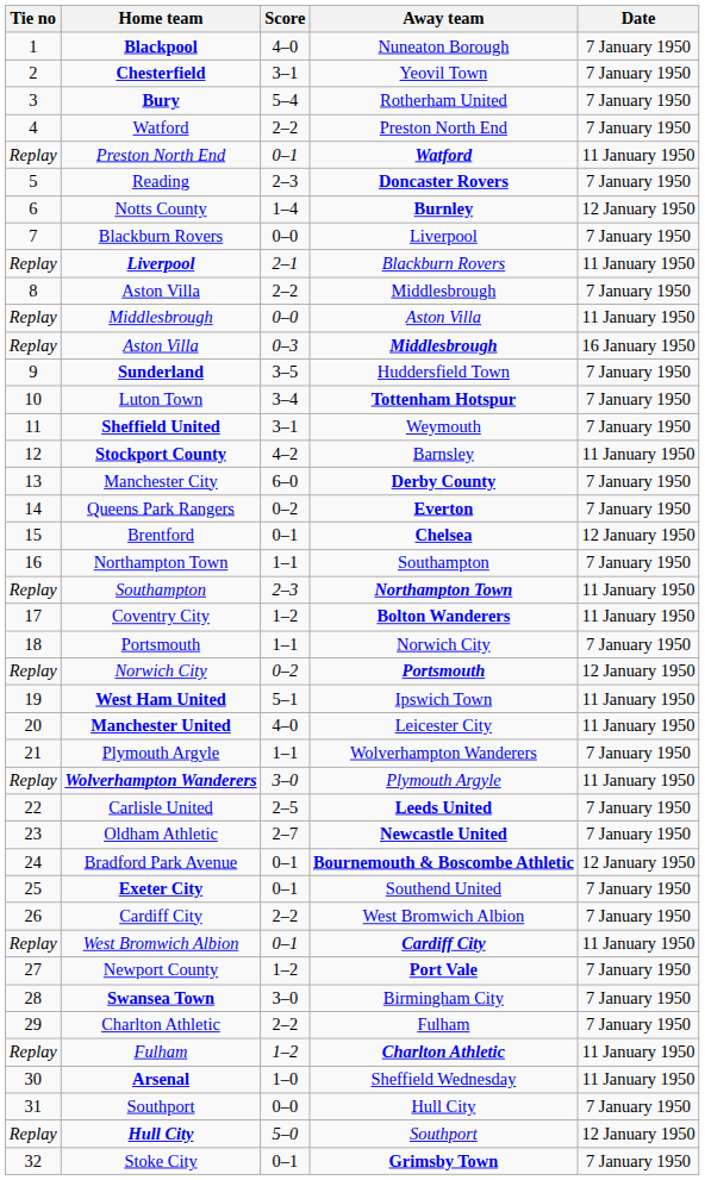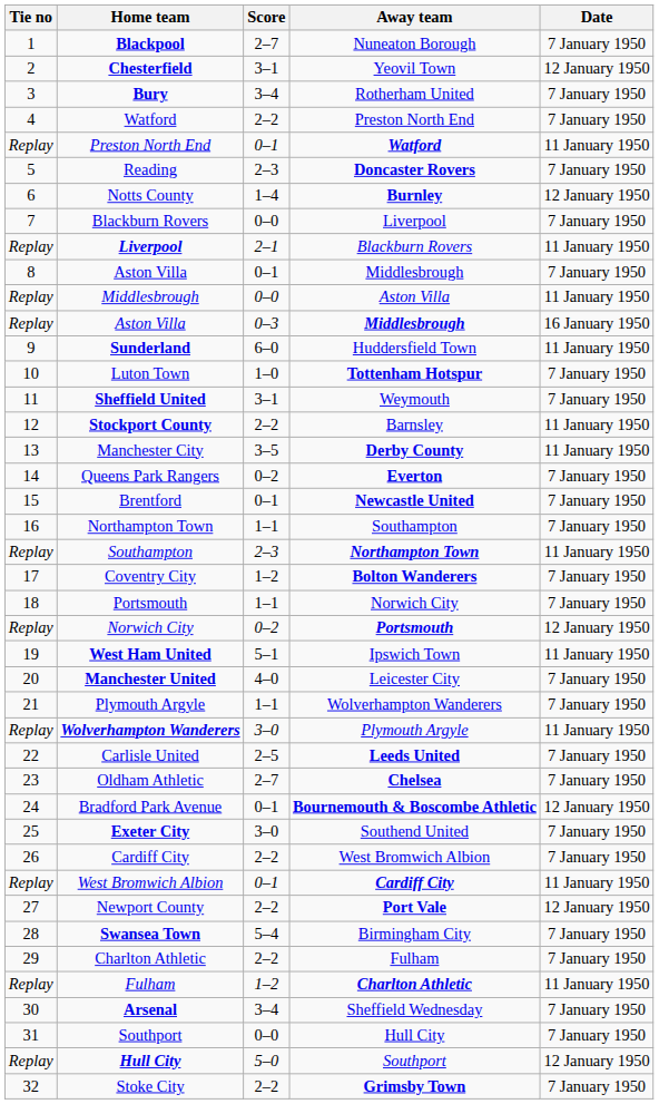 <table class="wikitable" style="text-align: center">
 <tr>
 <th>Tie no</th>
 <th>Home team</th>
 <th>Score</th>
 <th>Away team</th>
 <th>Date</th>
 </tr>
 <tr>
 <td>1</td>
 <td><strong><a href='#'>Blackpool</a></strong></td>
-<td>4–0</td>
+<td>2–7</td>
 <td><a href='#'>Nuneaton Borough</a></td>
 <td>7 January 1950</td>
 </tr>
 <tr>
 <td>2</td>
 <td><strong><a href='#'>Chesterfield</a></strong></td>
 <td>3–1</td>
 <td><a href='#'>Yeovil Town</a></td>
-<td>7 January 1950</td>
+<td>12 January 1950</td>
 </tr>
 <tr>
 <td>3</td>
 <td><strong><a href='#'>Bury</a></strong></td>
-<td>5–4</td>
+<td>3–4</td>
 <td><a href='#'>Rotherham United</a></td>
 <td>7 January 1950</td>
 </tr>
 <tr>
 <td>4</td>
 <td><a href='#'>Watford</a></td>
 <td>2–2</td>
 <td><a href='#'>Preston North End</a></td>
 <td>7 January 1950</td>
 </tr>
 <tr>
 <td><em>Replay</em></td>
 <td><em><a href='#'>Preston North End</a></em></td>
 <td><em>0–1</em></td>
 <td><strong><em><a href='#'>Watford</a></em></strong></td>
 <td>11 January 1950</td>
 </tr>
 <tr>
 <td>5</td>
 <td><a href='#'>Reading</a></td>
 <td>2–3</td>
 <td><strong><a href='#'>Doncaster Rovers</a></strong></td>
 <td>7 January 1950</td>
 </tr>
 <tr>
 <td>6</td>
 <td><a href='#'>Notts County</a></td>
 <td>1–4</td>
 <td><strong><a href='#'>Burnley</a></strong></td>
 <td>12 January 1950</td>
 </tr>
 <tr>
 <td>7</td>
 <td><a href='#'>Blackburn Rovers</a></td>
 <td>0–0</td>
 <td><a href='#'>Liverpool</a></td>
 <td>7 January 1950</td>
 </tr>
 <tr>
 <td><em>Replay</em></td>
 <td><strong><em><a href='#'>Liverpool</a></em></strong></td>
 <td><em>2–1</em></td>
 <td><em><a href='#'>Blackburn Rovers</a></em></td>
 <td>11 January 1950</td>
 </tr>
 <tr>
 <td>8</td>
 <td><a href='#'>Aston Villa</a></td>
-<td>2–2</td>
+<td>0–1</td>
 <td><a href='#'>Middlesbrough</a></td>
 <td>7 January 1950</td>
 </tr>
 <tr>
 <td><em>Replay</em></td>
 <td><em><a href='#'>Middlesbrough</a></em></td>
 <td><em>0–0</em></td>
 <td><em><a href='#'>Aston Villa</a></em></td>
 <td>11 January 1950</td>
 </tr>
 <tr>
 <td><em>Replay</em></td>
 <td><em><a href='#'>Aston Villa</a></em></td>
 <td><em>0–3</em></td>
 <td><strong><em><a href='#'>Middlesbrough</a></em></strong></td>
 <td>16 January 1950</td>
 </tr>
 <tr>
 <td>9</td>
 <td><strong><a href='#'>Sunderland</a></strong></td>
-<td>3–5</td>
+<td>6–0</td>
 <td><a href='#'>Huddersfield Town</a></td>
-<td>7 January 1950</td>
+<td>11 January 1950</td>
 </tr>
 <tr>
 <td>10</td>
 <td><a href='#'>Luton Town</a></td>
-<td>3–4</td>
+<td>1–0</td>
 <td><strong><a href='#'>Tottenham Hotspur</a></strong></td>
 <td>7 January 1950</td>
 </tr>
 <tr>
 <td>11</td>
 <td><strong><a href='#'>Sheffield United</a></strong></td>
 <td>3–1</td>
 <td><a href='#'>Weymouth</a></td>
 <td>7 January 1950</td>
 </tr>
 <tr>
 <td>12</td>
 <td><strong><a href='#'>Stockport County</a></strong></td>
-<td>4–2</td>
+<td>2–2</td>
 <td><a href='#'>Barnsley</a></td>
 <td>11 January 1950</td>
 </tr>
 <tr>
 <td>13</td>
 <td><a href='#'>Manchester City</a></td>
-<td>6–0</td>
+<td>3–5</td>
 <td><strong><a href='#'>Derby County</a></strong></td>
-<td>7 January 1950</td>
+<td>11 January 1950</td>
 </tr>
 <tr>
 <td>14</td>
 <td><a href='#'>Queens Park Rangers</a></td>
 <td>0–2</td>
 <td><strong><a href='#'>Everton</a></strong></td>
 <td>7 January 1950</td>
 </tr>
 <tr>
 <td>15</td>
 <td><a href='#'>Brentford</a></td>
 <td>0–1</td>
-<td><strong><a href='#'>Chelsea</a></strong></td>
-<td>12 January 1950</td>
+<td><strong><a href='#'>Newcastle United</a></strong></td>
+<td>7 January 1950</td>
 </tr>
 <tr>
 <td>16</td>
 <td><a href='#'>Northampton Town</a></td>
 <td>1–1</td>
 <td><a href='#'>Southampton</a></td>
 <td>7 January 1950</td>
 </tr>
 <tr>
 <td><em>Replay</em></td>
 <td><em><a href='#'>Southampton</a></em></td>
 <td><em>2–3</em></td>
 <td><strong><em><a href='#'>Northampton Town</a></em></strong></td>
 <td>11 January 1950</td>
 </tr>
 <tr>
 <td>17</td>
 <td><a href='#'>Coventry City</a></td>
 <td>1–2</td>
 <td><strong><a href='#'>Bolton Wanderers</a></strong></td>
-<td>11 January 1950</td>
+<td>7 January 1950</td>
 </tr>
 <tr>
 <td>18</td>
 <td><a href='#'>Portsmouth</a></td>
 <td>1–1</td>
 <td><a href='#'>Norwich City</a></td>
 <td>7 January 1950</td>
 </tr>
 <tr>
 <td><em>Replay</em></td>
 <td><em><a href='#'>Norwich City</a></em></td>
 <td><em>0–2</em></td>
 <td><strong><em><a href='#'>Portsmouth</a></em></strong></td>
 <td>12 January 1950</td>
 </tr>
 <tr>
 <td>19</td>
 <td><strong><a href='#'>West Ham United</a></strong></td>
 <td>5–1</td>
 <td><a href='#'>Ipswich Town</a></td>
 <td>11 January 1950</td>
 </tr>
 <tr>
 <td>20</td>
 <td><strong><a href='#'>Manchester United</a></strong></td>
 <td>4–0</td>
 <td><a href='#'>Leicester City</a></td>
-<td>11 January 1950</td>
+<td>7 January 1950</td>
 </tr>
 <tr>
 <td>21</td>
 <td><a href='#'>Plymouth Argyle</a></td>
 <td>1–1</td>
 <td><a href='#'>Wolverhampton Wanderers</a></td>
 <td>7 January 1950</td>
 </tr>
 <tr>
 <td><em>Replay</em></td>
 <td><strong><em><a href='#'>Wolverhampton Wanderers</a></em></strong></td>
 <td><em>3–0</em></td>
 <td><em><a href='#'>Plymouth Argyle</a></em></td>
 <td>11 January 1950</td>
 </tr>
 <tr>
 <td>22</td>
 <td><a href='#'>Carlisle United</a></td>
 <td>2–5</td>
 <td><strong><a href='#'>Leeds United</a></strong></td>
 <td>7 January 1950</td>
 </tr>
 <tr>
 <td>23</td>
 <td><a href='#'>Oldham Athletic</a></td>
 <td>2–7</td>
-<td><strong><a href='#'>Newcastle United</a></strong></td>
+<td><strong><a href='#'>Chelsea</a></strong></td>
 <td>7 January 1950</td>
 </tr>
 <tr>
 <td>24</td>
 <td><a href='#'>Bradford Park Avenue</a></td>
 <td>0–1</td>
 <td><strong><a href='#'>Bournemouth & Boscombe Athletic</a></strong></td>
 <td>12 January 1950</td>
 </tr>
 <tr>
 <td>25</td>
 <td><strong><a href='#'>Exeter City</a></strong></td>
-<td>0–1</td>
+<td>3–0</td>
 <td><a href='#'>Southend United</a></td>
 <td>7 January 1950</td>
 </tr>
 <tr>
 <td>26</td>
 <td><a href='#'>Cardiff City</a></td>
 <td>2–2</td>
 <td><a href='#'>West Bromwich Albion</a></td>
 <td>7 January 1950</td>
 </tr>
 <tr>
 <td><em>Replay</em></td>
 <td><em><a href='#'>West Bromwich Albion</a></em></td>
 <td><em>0–1</em></td>
 <td><strong><em><a href='#'>Cardiff City</a></em></strong></td>
 <td>11 January 1950</td>
 </tr>
 <tr>
 <td>27</td>
 <td><a href='#'>Newport County</a></td>
-<td>1–2</td>
+<td>2–2</td>
 <td><strong><a href='#'>Port Vale</a></strong></td>
-<td>7 January 1950</td>
+<td>12 January 1950</td>
 </tr>
 <tr>
 <td>28</td>
 <td><strong><a href='#'>Swansea Town</a></strong></td>
-<td>3–0</td>
+<td>5–4</td>
 <td><a href='#'>Birmingham City</a></td>
 <td>7 January 1950</td>
 </tr>
 <tr>
 <td>29</td>
 <td><a href='#'>Charlton Athletic</a></td>
 <td>2–2</td>
 <td><a href='#'>Fulham</a></td>
 <td>7 January 1950</td>
 </tr>
 <tr>
 <td><em>Replay</em></td>
 <td><em><a href='#'>Fulham</a></em></td>
 <td><em>1–2</em></td>
 <td><strong><em><a href='#'>Charlton Athletic</a></em></strong></td>
 <td>11 January 1950</td>
 </tr>
 <tr>
 <td>30</td>
 <td><strong><a href='#'>Arsenal</a></strong></td>
-<td>1–0</td>
+<td>3–4</td>
 <td><a href='#'>Sheffield Wednesday</a></td>
-<td>11 January 1950</td>
+<td>7 January 1950</td>
 </tr>
 <tr>
 <td>31</td>
 <td><a href='#'>Southport</a></td>
 <td>0–0</td>
 <td><a href='#'>Hull City</a></td>
 <td>7 January 1950</td>
 </tr>
 <tr>
 <td><em>Replay</em></td>
 <td><strong><em><a href='#'>Hull City</a></em></strong></td>
 <td><em>5–0</em></td>
 <td><em><a href='#'>Southport</a></em></td>
 <td>12 January 1950</td>
 </tr>
 <tr>
 <td>32</td>
 <td><a href='#'>Stoke City</a></td>
-<td>0–1</td>
+<td>2–2</td>
 <td><strong><a href='#'>Grimsby Town</a></strong></td>
 <td>7 January 1950</td>
 </tr>
 </table>
